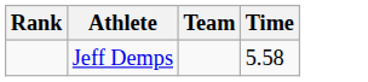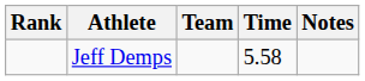 <table class="wikitable sortable">
 <tr>
 <th>Rank</th>
 <th>Athlete</th>
 <th>Team</th>
 <th>Time</th>
+<th>Notes</th>
 </tr>
 <tr>
 <td align=center></td>
 <td><a href='#'>Jeff Demps</a></td>
 <td></td>
 <td>5.58</td>
+<td></td>
 </tr>
 </table>
